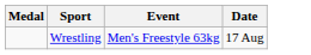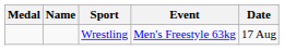 <table class="wikitable sortable" style="font-size:90%">
 <tr>
 <th>Medal</th>
+<th>Name</th>
 <th>Sport</th>
 <th>Event</th>
 <th>Date</th>
 </tr>
 <tr>
 <td></td>
+<td></td>
 <td><a href='#'>Wrestling</a></td>
 <td><a href='#'>Men's Freestyle 63kg</a></td>
 <td>17 Aug</td>
 </tr>
 </table>
